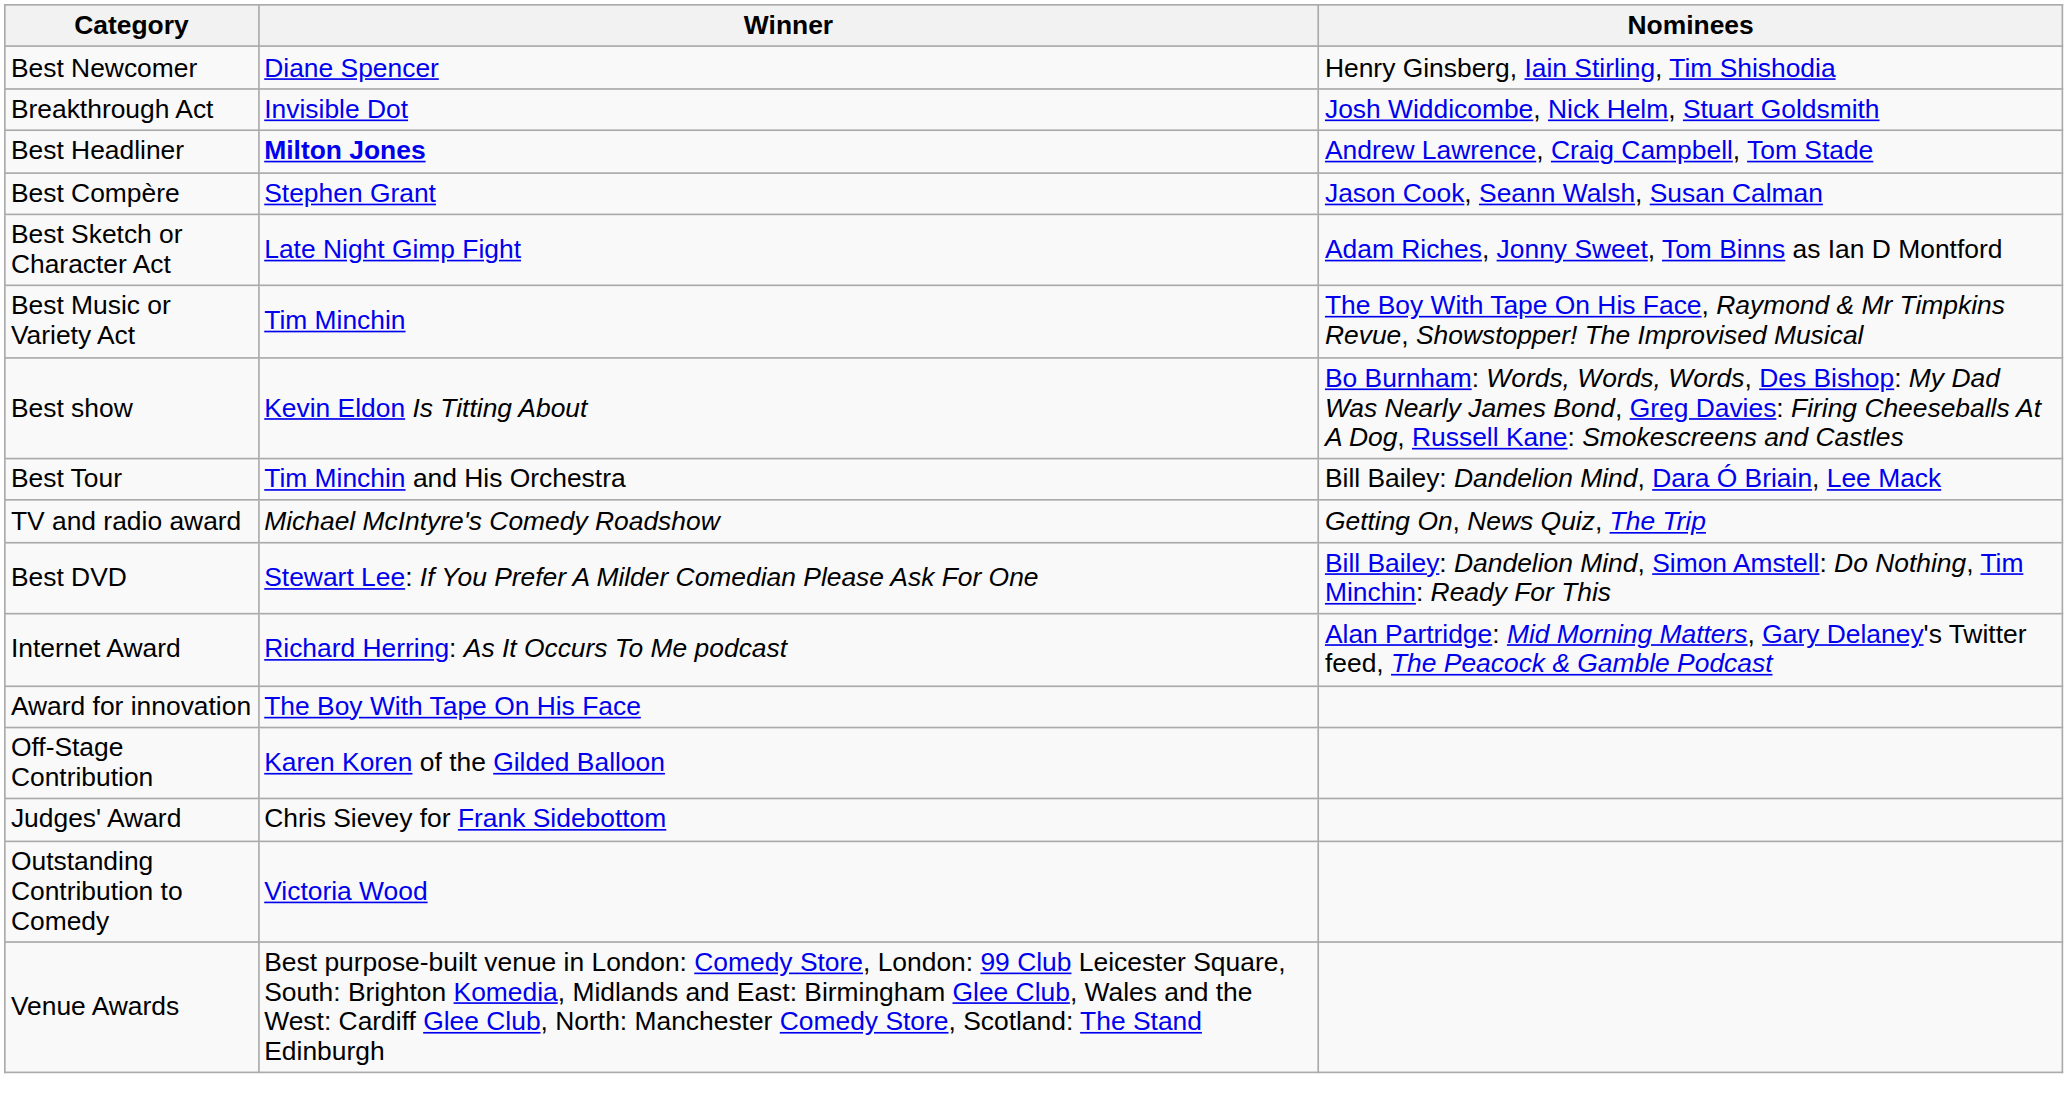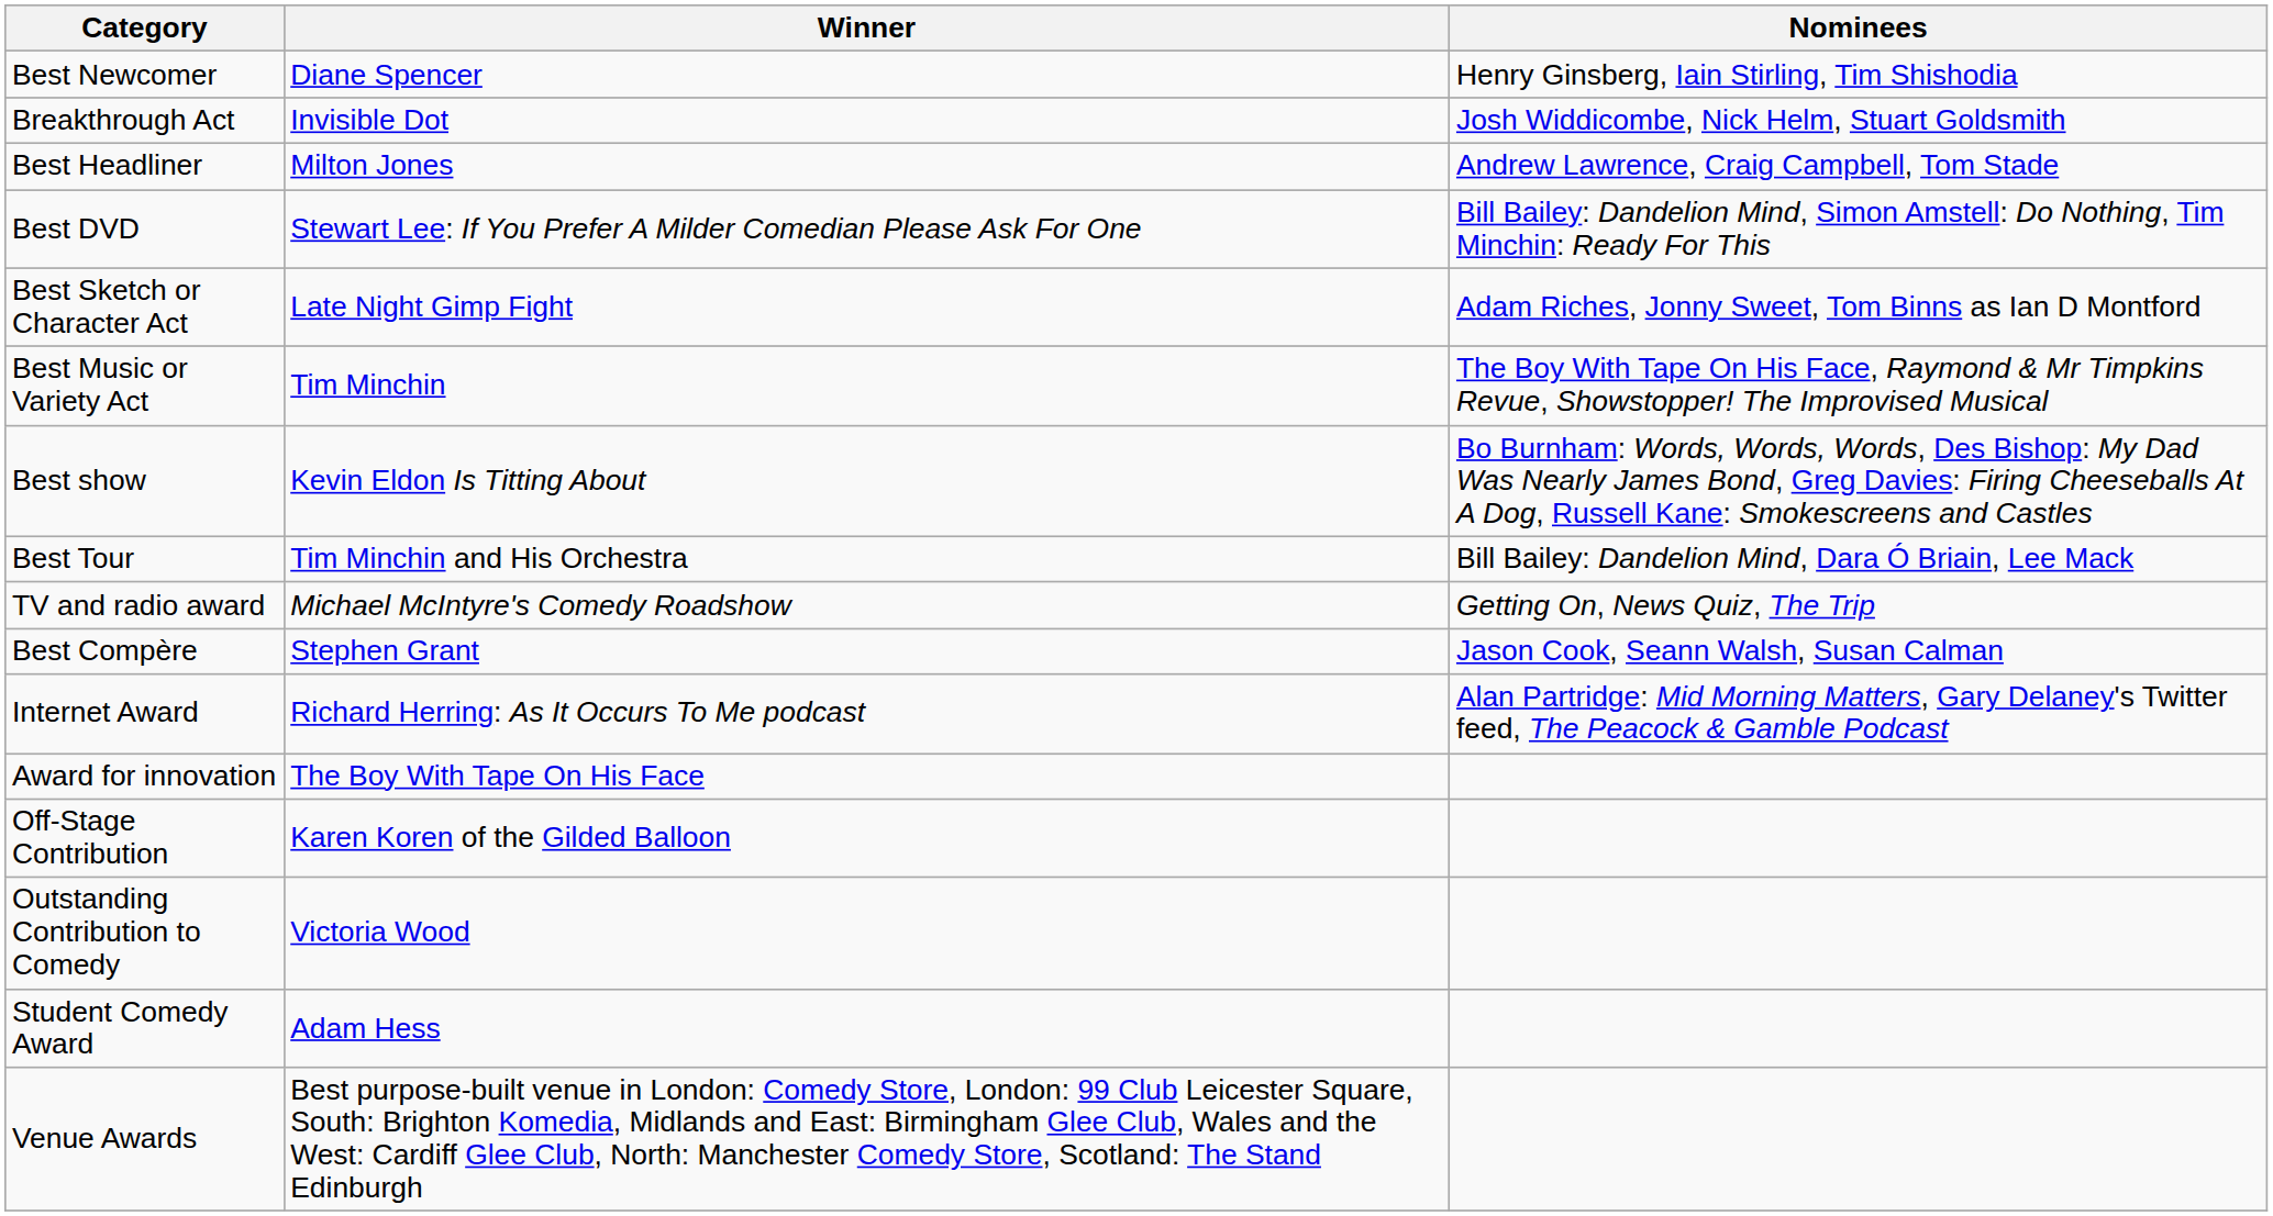 <table class="wikitable">
 <tr>
 <th>Category</th>
 <th>Winner</th>
 <th>Nominees</th>
 </tr>
 <tr>
 <td>Best Newcomer</td>
 <td><a href='#'>Diane Spencer</a></td>
 <td>Henry Ginsberg, <a href='#'>Iain Stirling</a>, <a href='#'>Tim Shishodia</a></td>
 </tr>
 <tr>
 <td>Breakthrough Act</td>
 <td><a href='#'>Invisible Dot</a></td>
 <td><a href='#'>Josh Widdicombe</a>, <a href='#'>Nick Helm</a>, <a href='#'>Stuart Goldsmith</a></td>
 </tr>
 <tr>
 <td>Best Headliner</td>
-<td><strong><a href='#'>Milton Jones</a></strong></td>
+<td><a href='#'>Milton Jones</a></td>
 <td><a href='#'>Andrew Lawrence</a>, <a href='#'>Craig Campbell</a>, <a href='#'>Tom Stade</a></td>
 </tr>
 <tr>
-<td>Best Compère</td>
-<td><a href='#'>Stephen Grant</a></td>
-<td><a href='#'>Jason Cook</a>, <a href='#'>Seann Walsh</a>, <a href='#'>Susan Calman</a></td>
+<td>Best DVD</td>
+<td><a href='#'>Stewart Lee</a>: <em>If You Prefer A Milder Comedian Please Ask For One</em></td>
+<td><a href='#'>Bill Bailey</a>: <em>Dandelion Mind</em>, <a href='#'>Simon Amstell</a>: <em>Do Nothing</em>, <a href='#'>Tim Minchin</a>: <em>Ready For This</em></td>
 </tr>
 <tr>
 <td>Best Sketch or Character Act</td>
 <td><a href='#'>Late Night Gimp Fight</a></td>
 <td><a href='#'>Adam Riches</a>, <a href='#'>Jonny Sweet</a>, <a href='#'>Tom Binns</a> as Ian D Montford</td>
 </tr>
 <tr>
 <td>Best Music or Variety Act</td>
 <td><a href='#'>Tim Minchin</a></td>
 <td><a href='#'>The Boy With Tape On His Face</a>, <em>Raymond & Mr Timpkins Revue</em>, <em>Showstopper! The Improvised Musical</em></td>
 </tr>
 <tr>
 <td>Best show</td>
 <td><a href='#'>Kevin Eldon</a> <em>Is Titting About</em></td>
 <td><a href='#'>Bo Burnham</a>: <em>Words, Words, Words</em>, <a href='#'>Des Bishop</a>: <em>My Dad Was Nearly James Bond</em>, <a href='#'>Greg Davies</a>: <em>Firing Cheeseballs At A Dog</em>, <a href='#'>Russell Kane</a>: <em>Smokescreens and Castles</em></td>
 </tr>
 <tr>
 <td>Best Tour</td>
 <td><a href='#'>Tim Minchin</a> and His Orchestra</td>
 <td>Bill Bailey: <em>Dandelion Mind</em>, <a href='#'>Dara Ó Briain</a>, <a href='#'>Lee Mack</a></td>
 </tr>
 <tr>
 <td>TV and radio award</td>
 <td><em>Michael McIntyre's Comedy Roadshow</em></td>
 <td><em>Getting On</em>, <em>News Quiz</em>, <em><a href='#'>The Trip</a></em></td>
 </tr>
 <tr>
-<td>Best DVD</td>
-<td><a href='#'>Stewart Lee</a>: <em>If You Prefer A Milder Comedian Please Ask For One</em></td>
-<td><a href='#'>Bill Bailey</a>: <em>Dandelion Mind</em>, <a href='#'>Simon Amstell</a>: <em>Do Nothing</em>, <a href='#'>Tim Minchin</a>: <em>Ready For This</em></td>
+<td>Best Compère</td>
+<td><a href='#'>Stephen Grant</a></td>
+<td><a href='#'>Jason Cook</a>, <a href='#'>Seann Walsh</a>, <a href='#'>Susan Calman</a></td>
 </tr>
 <tr>
 <td>Internet Award</td>
 <td><a href='#'>Richard Herring</a>: <em>As It Occurs To Me podcast</em></td>
 <td><a href='#'>Alan Partridge</a>: <em><a href='#'>Mid Morning Matters</a></em>, <a href='#'>Gary Delaney</a>'s Twitter feed, <em><a href='#'>The Peacock & Gamble Podcast</a></em></td>
 </tr>
 <tr>
 <td>Award for innovation</td>
 <td><a href='#'>The Boy With Tape On His Face</a></td>
 <td></td>
 </tr>
 <tr>
 <td>Off-Stage Contribution</td>
 <td><a href='#'>Karen Koren</a> of the <a href='#'>Gilded Balloon</a></td>
 <td></td>
 </tr>
 <tr>
-<td>Judges' Award</td>
-<td>Chris Sievey for <a href='#'>Frank Sidebottom</a></td>
+<td>Outstanding Contribution to Comedy</td>
+<td><a href='#'>Victoria Wood</a></td>
 <td></td>
 </tr>
 <tr>
-<td>Outstanding Contribution to Comedy</td>
-<td><a href='#'>Victoria Wood</a></td>
+<td>Student Comedy Award</td>
+<td><a href='#'>Adam Hess</a></td>
 <td></td>
 </tr>
 <tr>
 <td>Venue Awards</td>
 <td>Best purpose-built venue in London: <a href='#'>Comedy Store</a>, London: <a href='#'>99 Club</a> Leicester Square, South: Brighton <a href='#'>Komedia</a>, Midlands and East: Birmingham <a href='#'>Glee Club</a>, Wales and the West: Cardiff <a href='#'>Glee Club</a>, North: Manchester <a href='#'>Comedy Store</a>, Scotland: <a href='#'>The Stand</a> Edinburgh</td>
 <td></td>
 </tr>
 </table>
